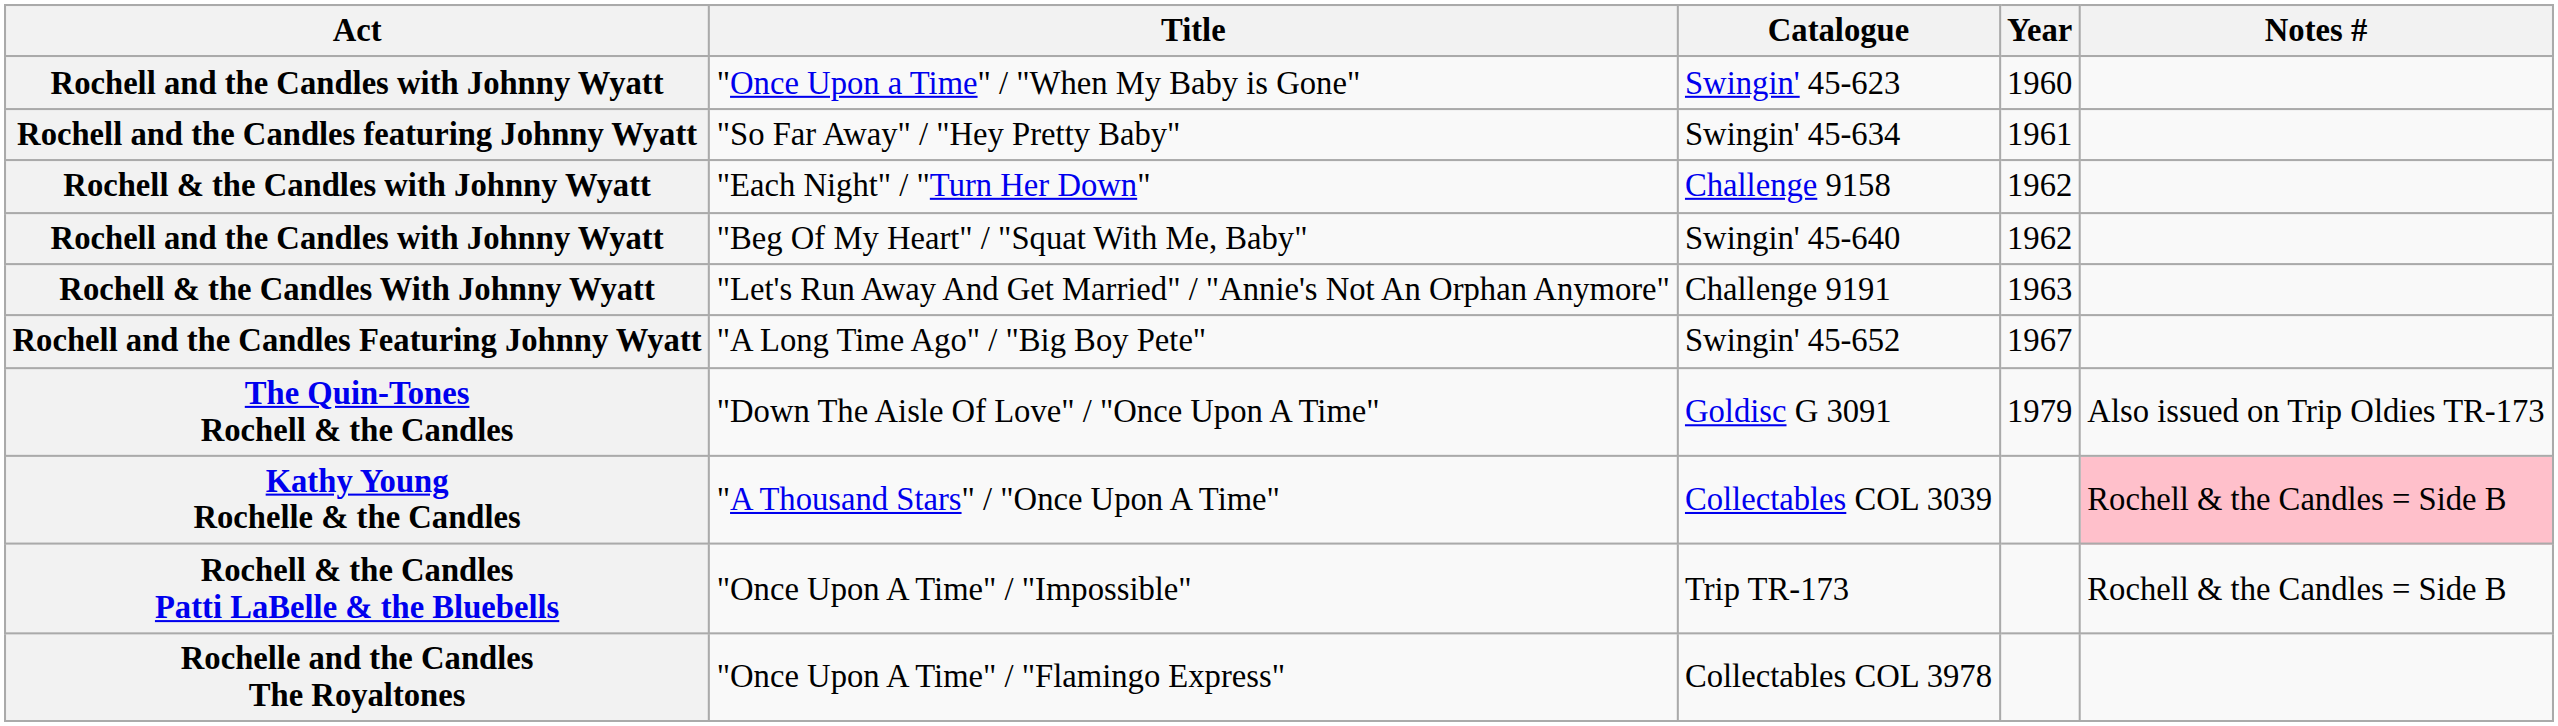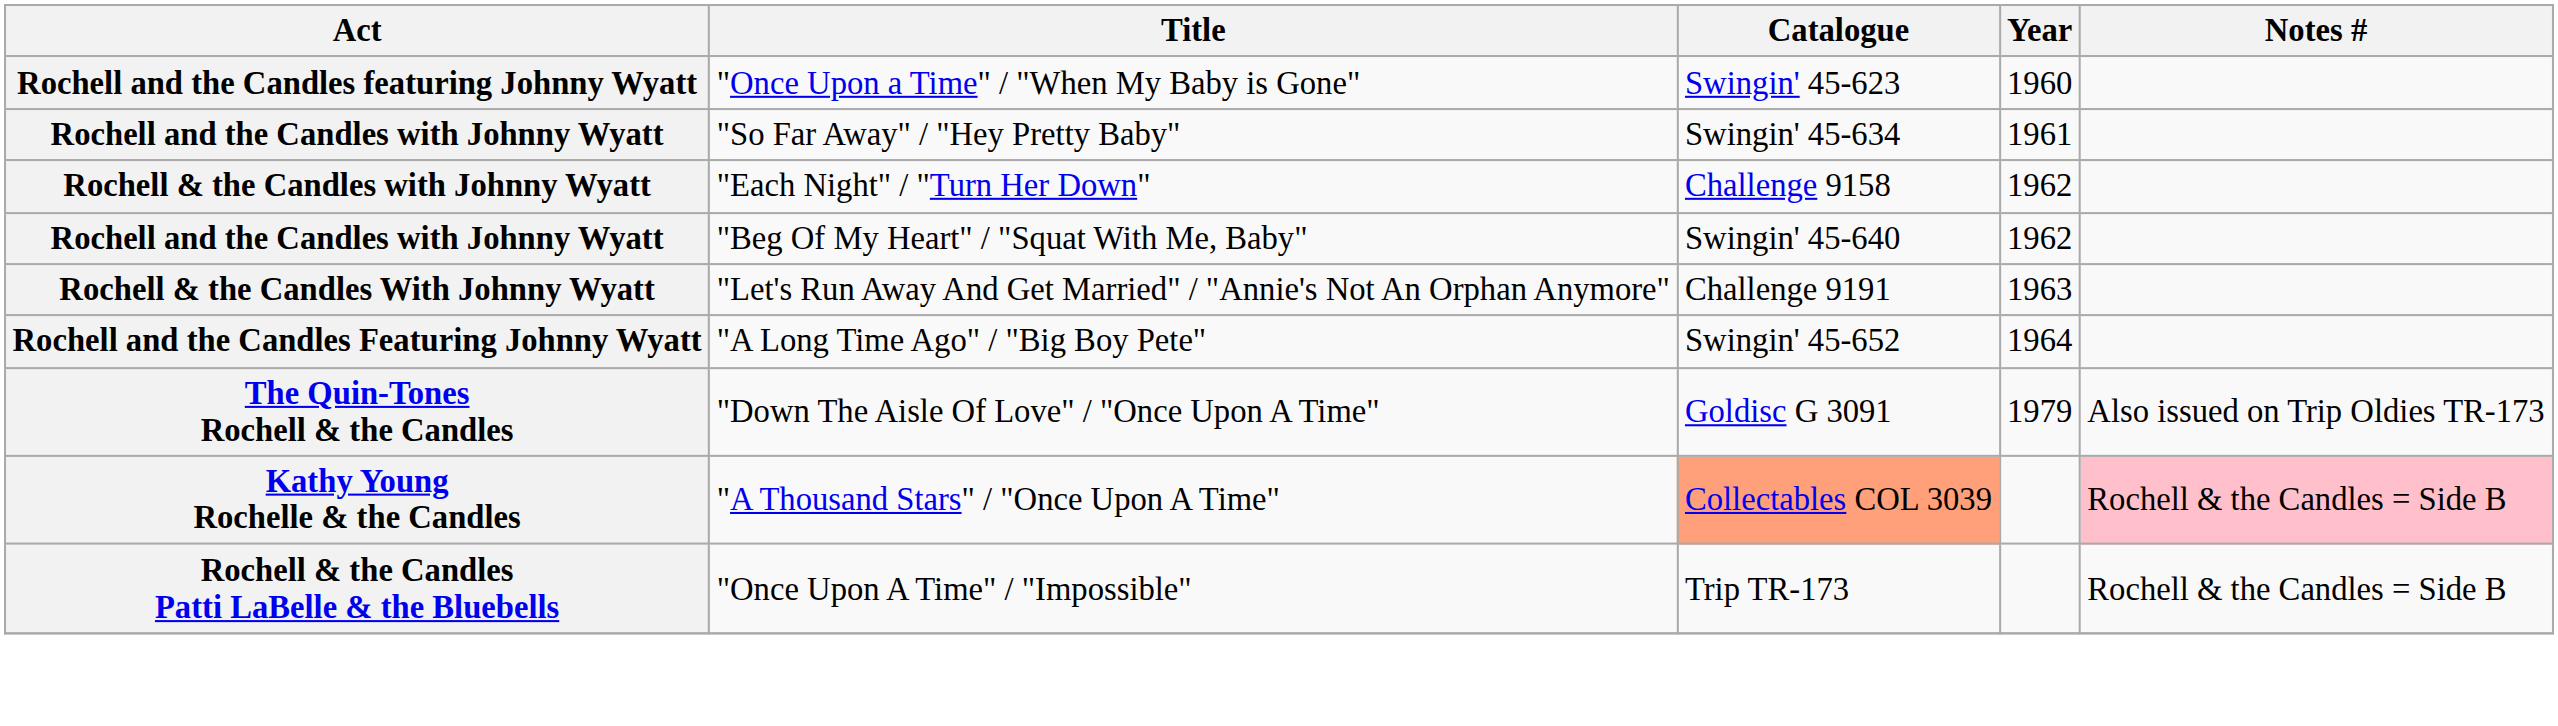 <table class="wikitable plainrowheaders sortable">
 <tr>
 <th scope="col" class="unsortable">Act</th>
 <th scope="col">Title</th>
 <th scope="col">Catalogue</th>
 <th scope="col">Year</th>
 <th scope="col" class="unsortable">Notes #</th>
 </tr>
 <tr>
-<th scope="row">Rochell and the Candles with Johnny Wyatt</th>
+<th scope="row">Rochell and the Candles featuring Johnny Wyatt</th>
 <td>"<a href='#'>Once Upon a Time</a>" / "When My Baby is Gone"</td>
 <td><a href='#'>Swingin'</a> 45-623</td>
 <td>1960</td>
 <td></td>
 </tr>
 <tr>
-<th scope="row">Rochell and the Candles featuring Johnny Wyatt</th>
+<th scope="row">Rochell and the Candles with Johnny Wyatt</th>
 <td>"So Far Away" / "Hey Pretty Baby"</td>
 <td>Swingin' 45-634</td>
 <td>1961</td>
 <td></td>
 </tr>
 <tr>
 <th scope="row">Rochell & the Candles with Johnny Wyatt</th>
 <td>"Each Night" / "<a href='#'>Turn Her Down</a>"</td>
 <td><a href='#'>Challenge</a> 9158</td>
 <td>1962</td>
 <td></td>
 </tr>
 <tr>
 <th scope="row">Rochell and the Candles with Johnny Wyatt</th>
 <td>"Beg Of My Heart" / "Squat With Me, Baby"</td>
 <td>Swingin' 45-640</td>
 <td>1962</td>
 <td></td>
 </tr>
 <tr>
 <th scope="row">Rochell & the Candles With Johnny Wyatt</th>
 <td>"Let's Run Away And Get Married" / "Annie's Not An Orphan Anymore"</td>
 <td>Challenge 9191</td>
 <td>1963</td>
 <td></td>
 </tr>
 <tr>
 <th scope="row">Rochell and the Candles Featuring Johnny Wyatt</th>
 <td>"A Long Time Ago" / "Big Boy Pete"</td>
 <td>Swingin' 45-652</td>
-<td>1967</td>
+<td>1964</td>
 <td></td>
 </tr>
 <tr>
 <th scope="row"><a href='#'>The Quin-Tones</a><br>Rochell & the Candles</th>
 <td>"Down The Aisle Of Love" / "Once Upon A Time"</td>
 <td><a href='#'>Goldisc</a> G 3091</td>
 <td>1979</td>
 <td>Also issued on Trip Oldies  TR-173</td>
 </tr>
 <tr>
 <th scope="row"><a href='#'>Kathy Young</a><br>Rochelle & the Candles</th>
 <td>"<a href='#'>A Thousand Stars</a>" / "Once Upon A Time"</td>
-<td><a href='#'>Collectables</a> COL 3039</td>
+<td style="background: lightsalmon;"><a href='#'>Collectables</a> COL 3039</td>
 <td></td>
 <td style="background: pink;">Rochell & the Candles = Side B</td>
 </tr>
 <tr>
 <th scope="row">Rochell & the Candles<br><a href='#'>Patti LaBelle & the Bluebells</a></th>
 <td>"Once Upon A Time" / "Impossible"</td>
 <td>Trip TR-173</td>
 <td></td>
 <td>Rochell & the Candles = Side B</td>
 </tr>
 <tr>
-<th scope="row">Rochelle and the Candles<br>The Royaltones</th>
-<td>"Once Upon A Time" / "Flamingo Express"</td>
-<td>Collectables COL 3978</td>
-<td></td>
-<td></td>
-</tr>
-<tr>
 </tr>
 </table>
